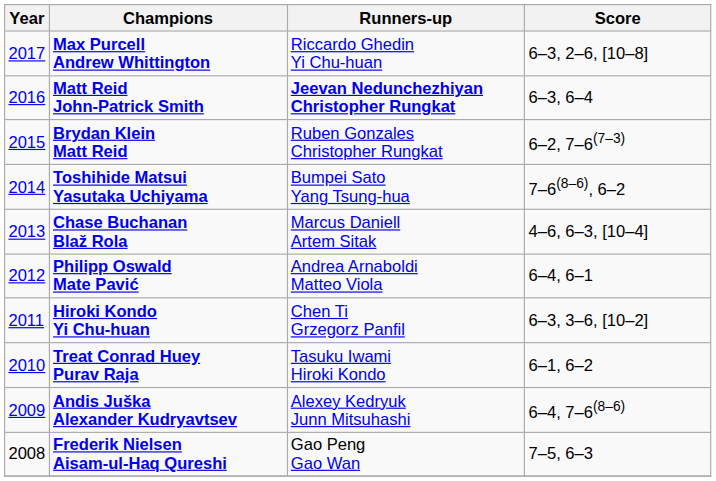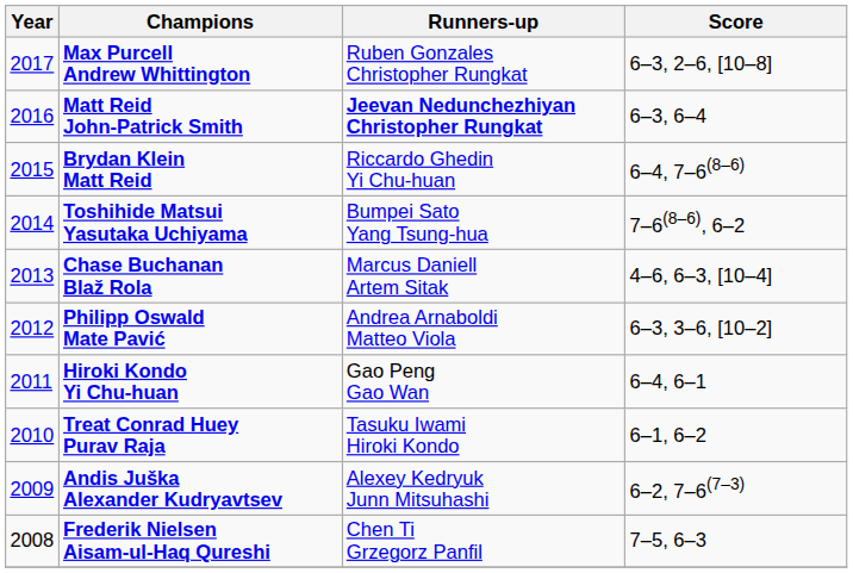 <table class="wikitable" style="font-size:90%">
 <tr>
 <th>Year</th>
 <th width="200">Champions</th>
 <th width="200">Runners-up</th>
 <th width="155">Score</th>
 </tr>
 <tr>
 <td><a href='#'>2017</a></td>
 <td> <strong><a href='#'>Max Purcell</a></strong> <br>  <strong><a href='#'>Andrew Whittington</a></strong></td>
-<td> <a href='#'>Riccardo Ghedin</a> <br>  <a href='#'>Yi Chu-huan</a></td>
+<td> <a href='#'>Ruben Gonzales</a> <br>  <a href='#'>Christopher Rungkat</a></td>
 <td>6–3, 2–6, [10–8]</td>
 </tr>
 <tr>
 <td><a href='#'>2016</a></td>
 <td> <strong><a href='#'>Matt Reid</a></strong> <br>  <strong><a href='#'>John-Patrick Smith</a></strong></td>
 <td><strong> <a href='#'>Jeevan Nedunchezhiyan</a> <br>  <a href='#'>Christopher Rungkat</a></strong></td>
 <td>6–3, 6–4</td>
 </tr>
 <tr>
 <td><a href='#'>2015</a></td>
 <td> <strong><a href='#'>Brydan Klein</a></strong> <br>  <strong><a href='#'>Matt Reid</a></strong></td>
-<td> <a href='#'>Ruben Gonzales</a> <br>  <a href='#'>Christopher Rungkat</a></td>
-<td>6–2, 7–6<sup>(7–3)</sup></td>
+<td> <a href='#'>Riccardo Ghedin</a> <br>  <a href='#'>Yi Chu-huan</a></td>
+<td>6–4, 7–6<sup>(8–6)</sup></td>
 </tr>
 <tr>
 <td><a href='#'>2014</a></td>
 <td> <strong><a href='#'>Toshihide Matsui</a></strong> <br>  <strong><a href='#'>Yasutaka Uchiyama</a></strong></td>
 <td> <a href='#'>Bumpei Sato</a> <br>  <a href='#'>Yang Tsung-hua</a></td>
 <td>7–6<sup>(8–6)</sup>, 6–2</td>
 </tr>
 <tr>
 <td><a href='#'>2013</a></td>
 <td> <strong><a href='#'>Chase Buchanan</a></strong> <br>  <strong><a href='#'>Blaž Rola</a></strong></td>
 <td> <a href='#'>Marcus Daniell</a> <br>  <a href='#'>Artem Sitak</a></td>
 <td>4–6, 6–3, [10–4]</td>
 </tr>
 <tr>
 <td><a href='#'>2012</a></td>
 <td> <strong><a href='#'>Philipp Oswald</a></strong> <br>  <strong><a href='#'>Mate Pavić</a></strong></td>
 <td> <a href='#'>Andrea Arnaboldi</a> <br>  <a href='#'>Matteo Viola</a></td>
-<td>6–4, 6–1</td>
+<td>6–3, 3–6, [10–2]</td>
 </tr>
 <tr>
 <td><a href='#'>2011</a></td>
 <td> <strong><a href='#'>Hiroki Kondo</a></strong> <br>  <strong><a href='#'>Yi Chu-huan</a></strong></td>
-<td> <a href='#'>Chen Ti</a> <br>  <a href='#'>Grzegorz Panfil</a></td>
-<td>6–3, 3–6, [10–2]</td>
+<td> Gao Peng <br>  <a href='#'>Gao Wan</a></td>
+<td>6–4, 6–1</td>
 </tr>
 <tr>
 <td><a href='#'>2010</a></td>
 <td> <strong><a href='#'>Treat Conrad Huey</a></strong> <br>  <strong><a href='#'>Purav Raja</a></strong></td>
 <td> <a href='#'>Tasuku Iwami</a> <br>  <a href='#'>Hiroki Kondo</a></td>
 <td>6–1, 6–2</td>
 </tr>
 <tr>
 <td><a href='#'>2009</a></td>
 <td> <strong><a href='#'>Andis Juška</a></strong> <br>  <strong><a href='#'>Alexander Kudryavtsev</a></strong></td>
 <td> <a href='#'>Alexey Kedryuk</a> <br>  <a href='#'>Junn Mitsuhashi</a></td>
-<td>6–4, 7–6<sup>(8–6)</sup></td>
+<td>6–2, 7–6<sup>(7–3)</sup></td>
 </tr>
 <tr>
 <td>2008</td>
 <td> <strong><a href='#'>Frederik Nielsen</a></strong> <br>  <strong><a href='#'>Aisam-ul-Haq Qureshi</a></strong></td>
-<td> Gao Peng <br>  <a href='#'>Gao Wan</a></td>
+<td> <a href='#'>Chen Ti</a> <br>  <a href='#'>Grzegorz Panfil</a></td>
 <td>7–5, 6–3</td>
 </tr>
 <tr>
 </tr>
 </table>
